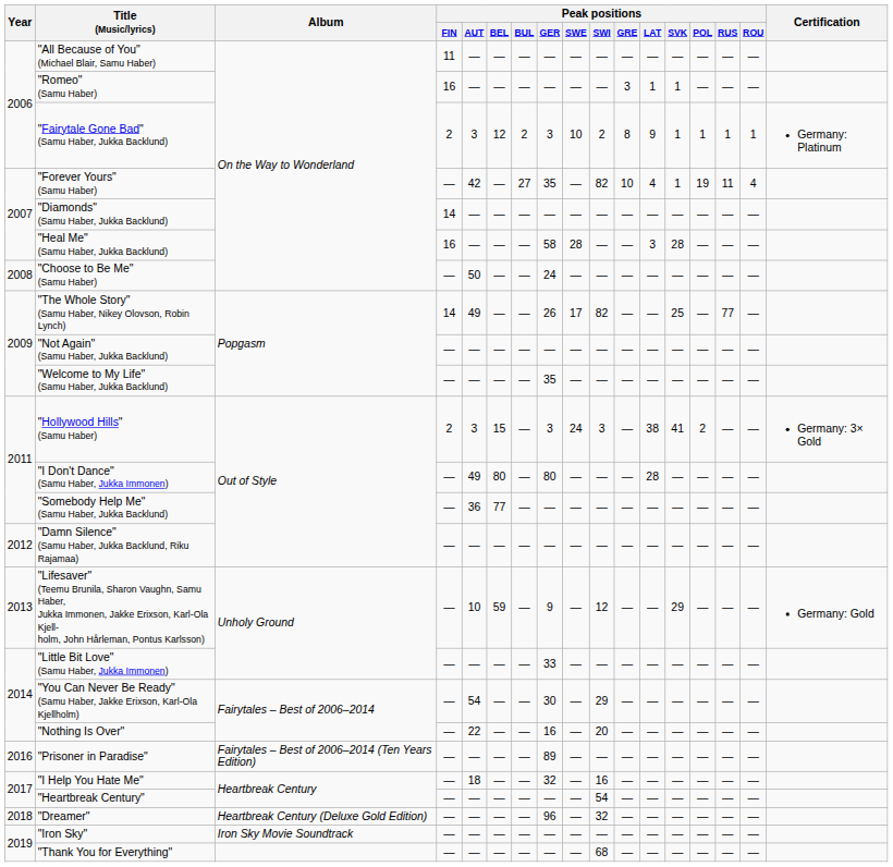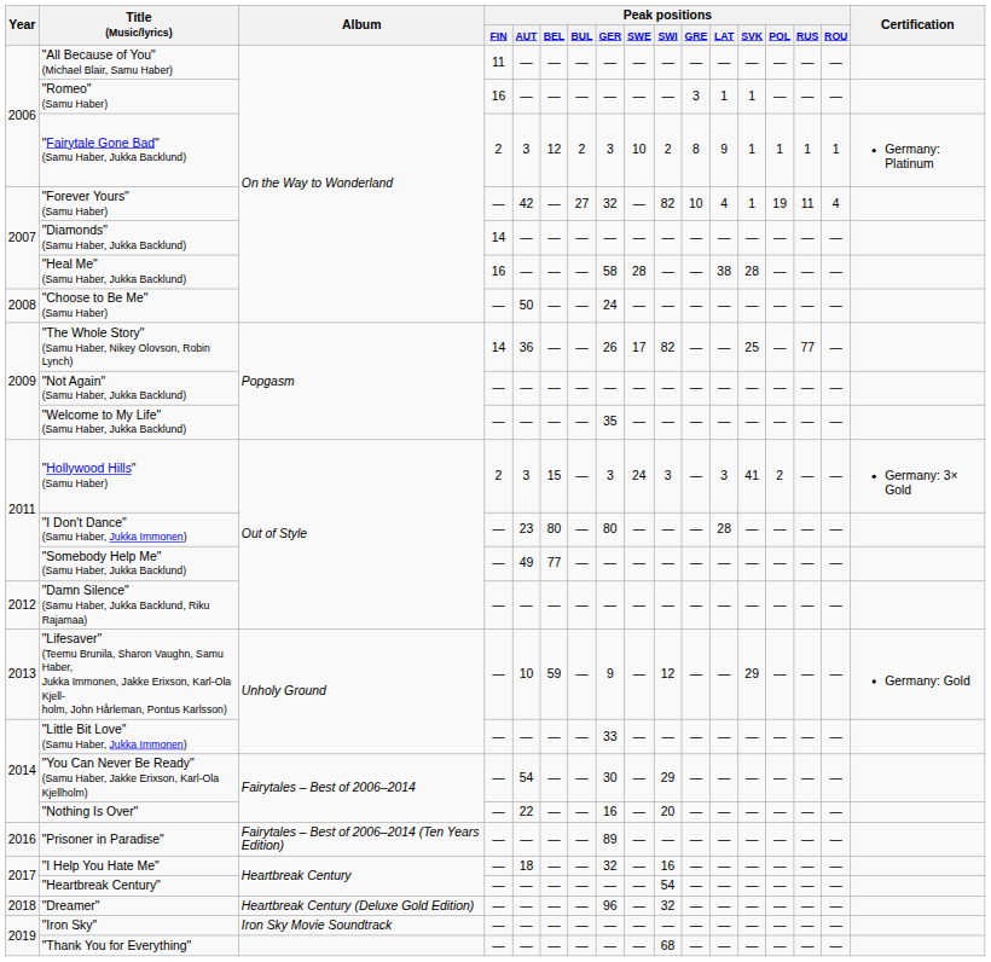 <table class="wikitable">
 <tr>
 <th rowspan="2">Year</th>
 <th rowspan="2">Title<br><small> (Music/lyrics)</small></th>
 <th rowspan="2">Album</th>
 <th colspan="13">Peak positions</th>
 <th rowspan="2">Certification</th>
 </tr>
 <tr>
 <th width="28"><small><a href='#'>FIN</a></small><br></th>
 <th width="28"><small><a href='#'>AUT</a></small><br></th>
 <th width="28"><small><a href='#'>BEL</a></small><br></th>
 <th width="28"><small><a href='#'>BUL</a></small><br></th>
 <th width="28"><small><a href='#'>GER</a></small><br></th>
 <th width="28"><small><a href='#'>SWE</a></small><br></th>
 <th width="28"><small><a href='#'>SWI</a></small><br></th>
 <th width="28"><small><a href='#'>GRE</a></small></th>
 <th width="28"><small><a href='#'>LAT</a></small></th>
 <th width="28"><small><a href='#'>SVK</a></small></th>
 <th width="28"><small><a href='#'>POL</a></small></th>
 <th width="28"><small><a href='#'>RUS</a></small></th>
 <th width="28"><small><a href='#'>ROU</a></small></th>
 </tr>
 <tr>
 <td align="center" rowspan="3">2006</td>
 <td>"All Because of You" <br><small> (Michael Blair, Samu Haber)</small></td>
 <td rowspan="7"><em>On the Way to Wonderland</em></td>
 <td align="center">11</td>
 <td align="center">—</td>
 <td align="center">—</td>
 <td align="center">—</td>
 <td align="center">—</td>
 <td align="center">—</td>
 <td align="center">—</td>
 <td align="center">—</td>
 <td align="center">—</td>
 <td align="center">—</td>
 <td align="center">—</td>
 <td align="center">—</td>
 <td align="center">—</td>
 <td></td>
 </tr>
 <tr>
 <td>"Romeo"<br><small> (Samu Haber)</small></td>
 <td align="center">16</td>
 <td align="center">—</td>
 <td align="center">—</td>
 <td align="center">—</td>
 <td align="center">—</td>
 <td align="center">—</td>
 <td align="center">—</td>
 <td align="center">3</td>
 <td align="center">1</td>
 <td align="center">1</td>
 <td align="center">—</td>
 <td align="center">—</td>
 <td align="center">—</td>
 <td></td>
 </tr>
 <tr>
 <td>"<a href='#'>Fairytale Gone Bad</a>"<br><small> (Samu Haber, Jukka Backlund)</small></td>
 <td align="center">2</td>
 <td align="center">3</td>
 <td align="center">12</td>
 <td align="center">2</td>
 <td align="center">3</td>
 <td align="center">10</td>
 <td align="center">2</td>
 <td align="center">8</td>
 <td align="center">9</td>
 <td align="center">1</td>
 <td align="center">1</td>
 <td align="center">1</td>
 <td align="center">1</td>
 <td><br><ul><li>Germany: Platinum</li></ul></td>
 </tr>
 <tr>
 <td rowspan="3">2007</td>
 <td>"Forever Yours"<br><small> (Samu Haber)</small></td>
 <td align="center">—</td>
 <td align="center">42</td>
 <td align="center">—</td>
 <td align="center">27</td>
-<td align="center">35</td>
+<td align="center">32</td>
 <td align="center">—</td>
 <td align="center">82</td>
 <td align="center">10</td>
 <td align="center">4</td>
 <td align="center">1</td>
 <td align="center">19</td>
 <td align="center">11</td>
 <td align="center">4</td>
 <td></td>
 </tr>
 <tr>
 <td>"Diamonds"<br><small> (Samu Haber, Jukka Backlund)</small></td>
 <td align="center">14</td>
 <td align="center">—</td>
 <td align="center">—</td>
 <td align="center">—</td>
 <td align="center">—</td>
 <td align="center">—</td>
 <td align="center">—</td>
 <td align="center">—</td>
 <td align="center">—</td>
 <td align="center">—</td>
 <td align="center">—</td>
 <td align="center">—</td>
 <td align="center">—</td>
 <td></td>
 </tr>
 <tr>
 <td>"Heal Me"<br><small> (Samu Haber, Jukka Backlund)</small></td>
 <td align="center">16</td>
 <td align="center">—</td>
 <td align="center">—</td>
 <td align="center">—</td>
 <td align="center">58</td>
 <td align="center">28</td>
 <td align="center">—</td>
 <td align="center">—</td>
-<td align="center">3</td>
+<td align="center">38</td>
 <td align="center">28</td>
 <td align="center">—</td>
 <td align="center">—</td>
 <td align="center">—</td>
 <td></td>
 </tr>
 <tr>
 <td align="center">2008</td>
 <td>"Choose to Be Me"<br><small> (Samu Haber)</small></td>
 <td align="center">—</td>
 <td align="center">50</td>
 <td align="center">—</td>
 <td align="center">—</td>
 <td align="center">24</td>
 <td align="center">—</td>
 <td align="center">—</td>
 <td align="center">—</td>
 <td align="center">—</td>
 <td align="center">—</td>
 <td align="center">—</td>
 <td align="center">—</td>
 <td align="center">—</td>
 <td></td>
 </tr>
 <tr>
 <td rowspan="3">2009</td>
 <td>"The Whole Story"<br><small> (Samu Haber, Nikey Olovson, Robin Lynch)</small></td>
 <td rowspan="3"><em>Popgasm</em></td>
 <td align="center">14</td>
-<td align="center">49</td>
+<td align="center">36</td>
 <td align="center">—</td>
 <td align="center">—</td>
 <td align="center">26</td>
 <td align="center">17</td>
 <td align="center">82</td>
 <td align="center">—</td>
 <td align="center">—</td>
 <td align="center">25</td>
 <td align="center">—</td>
 <td align="center">77</td>
 <td align="center">—</td>
 <td></td>
 </tr>
 <tr>
 <td>"Not Again"<br><small> (Samu Haber, Jukka Backlund)</small></td>
 <td align="center">—</td>
 <td align="center">—</td>
 <td align="center">—</td>
 <td align="center">—</td>
 <td align="center">—</td>
 <td align="center">—</td>
 <td align="center">—</td>
 <td align="center">—</td>
 <td align="center">—</td>
 <td align="center">—</td>
 <td align="center">—</td>
 <td align="center">—</td>
 <td align="center">—</td>
 <td></td>
 </tr>
 <tr>
 <td>"Welcome to My Life"<br><small> (Samu Haber, Jukka Backlund)</small></td>
 <td align="center">—</td>
 <td align="center">—</td>
 <td align="center">—</td>
 <td align="center">—</td>
 <td align="center">35</td>
 <td align="center">—</td>
 <td align="center">—</td>
 <td align="center">—</td>
 <td align="center">—</td>
 <td align="center">—</td>
 <td align="center">—</td>
 <td align="center">—</td>
 <td align="center">—</td>
 <td></td>
 </tr>
 <tr>
 <td align="center" rowspan="3">2011</td>
 <td>"<a href='#'>Hollywood Hills</a>"<br><small> (Samu Haber)</small></td>
 <td rowspan="4"><em>Out of Style</em></td>
 <td align="center">2</td>
 <td align="center">3</td>
 <td align="center">15</td>
 <td align="center">—</td>
 <td align="center">3</td>
 <td align="center">24</td>
 <td align="center">3</td>
 <td align="center">—</td>
-<td align="center">38</td>
+<td align="center">3</td>
 <td align="center">41</td>
 <td align="center">2</td>
 <td align="center">—</td>
 <td align="center">—</td>
 <td><br><ul><li>Germany: 3× Gold</li></ul></td>
 </tr>
 <tr>
 <td>"I Don't Dance" <br><small> (Samu Haber, <a href='#'>Jukka Immonen</a>)</small></td>
 <td align="center">—</td>
-<td align="center">49</td>
+<td align="center">23</td>
 <td align="center">80</td>
 <td align="center">—</td>
 <td align="center">80</td>
 <td align="center">—</td>
 <td align="center">—</td>
 <td align="center">—</td>
 <td align="center">28</td>
 <td align="center">—</td>
 <td align="center">—</td>
 <td align="center">—</td>
 <td align="center">—</td>
 <td></td>
 </tr>
 <tr>
 <td>"Somebody Help Me"<br><small> (Samu Haber, Jukka Backlund)</small></td>
 <td align="center">—</td>
-<td align="center">36</td>
+<td align="center">49</td>
 <td align="center">77</td>
 <td align="center">—</td>
 <td align="center">—</td>
 <td align="center">—</td>
 <td align="center">—</td>
 <td align="center">—</td>
 <td align="center">—</td>
 <td align="center">—</td>
 <td align="center">—</td>
 <td align="center">—</td>
 <td align="center">—</td>
 <td></td>
 </tr>
 <tr>
 <td align="center">2012</td>
 <td>"Damn Silence"<br><small> (Samu Haber, Jukka Backlund, Riku Rajamaa)</small></td>
 <td align="center">—</td>
 <td align="center">—</td>
 <td align="center">—</td>
 <td align="center">—</td>
 <td align="center">—</td>
 <td align="center">—</td>
 <td align="center">—</td>
 <td align="center">—</td>
 <td align="center">—</td>
 <td align="center">—</td>
 <td align="center">—</td>
 <td align="center">—</td>
 <td align="center">—</td>
 <td></td>
 </tr>
 <tr>
 <td align="center">2013</td>
 <td>"Lifesaver"<br><small> (Teemu Brunila, Sharon Vaughn, Samu Haber,<br> Jukka Immonen, Jakke Erixson, Karl-Ola Kjell-<br>holm, John Hårleman, Pontus Karlsson)</small></td>
 <td rowspan="2"><em>Unholy Ground</em></td>
 <td align="center">—</td>
 <td align="center">10</td>
 <td align="center">59</td>
 <td align="center">—</td>
 <td align="center">9</td>
 <td align="center">—</td>
 <td align="center">12</td>
 <td align="center">—</td>
 <td align="center">—</td>
 <td align="center">29</td>
 <td align="center">—</td>
 <td align="center">—</td>
 <td align="center">—</td>
 <td><br><ul><li>Germany: Gold</li></ul></td>
 </tr>
 <tr>
 <td align="center" rowspan="3">2014</td>
 <td>"Little Bit Love"<br><small> (Samu Haber, <a href='#'>Jukka Immonen</a>)</small></td>
 <td align="center">—</td>
 <td align="center">—</td>
 <td align="center">—</td>
 <td align="center">—</td>
 <td align="center">33</td>
 <td align="center">—</td>
 <td align="center">—</td>
 <td align="center">—</td>
 <td align="center">—</td>
 <td align="center">—</td>
 <td align="center">—</td>
 <td align="center">—</td>
 <td align="center">—</td>
 <td></td>
 </tr>
 <tr>
 <td>"You Can Never Be Ready" <br><small> (Samu Haber, Jakke Erixson, Karl-Ola Kjellholm)</small></td>
 <td rowspan="2"><em>Fairytales – Best of 2006–2014</em></td>
 <td align="center">—</td>
 <td align="center">54</td>
 <td align="center">—</td>
 <td align="center">—</td>
 <td align="center">30</td>
 <td align="center">—</td>
 <td align="center">29</td>
 <td align="center">—</td>
 <td align="center">—</td>
 <td align="center">—</td>
 <td align="center">—</td>
 <td align="center">—</td>
 <td align="center">—</td>
 <td></td>
 </tr>
 <tr>
 <td>"Nothing Is Over"<br><small></small></td>
 <td align="center">—</td>
 <td align="center">22</td>
 <td align="center">—</td>
 <td align="center">—</td>
 <td align="center">16</td>
 <td align="center">—</td>
 <td align="center">20</td>
 <td align="center">—</td>
 <td align="center">—</td>
 <td align="center">—</td>
 <td align="center">—</td>
 <td align="center">—</td>
 <td align="center">—</td>
 <td></td>
 </tr>
 <tr>
 <td align="center">2016</td>
 <td>"Prisoner in Paradise"</td>
 <td><em>Fairytales – Best of 2006–2014 (Ten Years Edition)</em></td>
 <td align="center">—</td>
 <td align="center">—</td>
 <td align="center">—</td>
 <td align="center">—</td>
 <td align="center">89</td>
 <td align="center">—</td>
 <td align="center">—</td>
 <td align="center">—</td>
 <td align="center">—</td>
 <td align="center">—</td>
 <td align="center">—</td>
 <td align="center">—</td>
 <td align="center">—</td>
 <td></td>
 </tr>
 <tr>
 <td align="center" rowspan="2">2017</td>
 <td>"I Help You Hate Me"</td>
 <td rowspan="2"><em>Heartbreak Century</em></td>
 <td align="center">—</td>
 <td align="center">18</td>
 <td align="center">—</td>
 <td align="center">—</td>
 <td align="center">32</td>
 <td align="center">—</td>
 <td align="center">16</td>
 <td align="center">—</td>
 <td align="center">—</td>
 <td align="center">—</td>
 <td align="center">—</td>
 <td align="center">—</td>
 <td align="center">—</td>
 <td></td>
 </tr>
 <tr>
 <td>"Heartbreak Century"</td>
 <td align="center">—</td>
 <td align="center">—</td>
 <td align="center">—</td>
 <td align="center">—</td>
 <td align="center">—</td>
 <td align="center">—</td>
 <td align="center">54</td>
 <td align="center">—</td>
 <td align="center">—</td>
 <td align="center">—</td>
 <td align="center">—</td>
 <td align="center">—</td>
 <td align="center">—</td>
 <td></td>
 </tr>
 <tr>
 <td align="center">2018</td>
 <td>"Dreamer"</td>
 <td><em>Heartbreak Century (Deluxe Gold Edition)</em></td>
 <td align="center">—</td>
 <td align="center">—</td>
 <td align="center">—</td>
 <td align="center">—</td>
 <td align="center">96</td>
 <td align="center">—</td>
 <td align="center">32</td>
 <td align="center">—</td>
 <td align="center">—</td>
 <td align="center">—</td>
 <td align="center">—</td>
 <td align="center">—</td>
 <td align="center">—</td>
 <td></td>
 </tr>
 <tr>
 <td align="center" rowspan="2">2019</td>
 <td>"Iron Sky"</td>
 <td><em>Iron Sky Movie Soundtrack</em></td>
 <td align="center">—</td>
 <td align="center">—</td>
 <td align="center">—</td>
 <td align="center">—</td>
 <td align="center">—</td>
 <td align="center">—</td>
 <td align="center">—</td>
 <td align="center">—</td>
 <td align="center">—</td>
 <td align="center">—</td>
 <td align="center">—</td>
 <td align="center">—</td>
 <td align="center">—</td>
 <td></td>
 </tr>
 <tr>
 <td>"Thank You for Everything"</td>
 <td></td>
 <td align="center">—</td>
 <td align="center">—</td>
 <td align="center">—</td>
 <td align="center">—</td>
 <td align="center">—</td>
 <td align="center">—</td>
 <td align="center">68</td>
 <td align="center">—</td>
 <td align="center">—</td>
 <td align="center">—</td>
 <td align="center">—</td>
 <td align="center">—</td>
 <td align="center">—</td>
 <td></td>
 </tr>
 </table>
